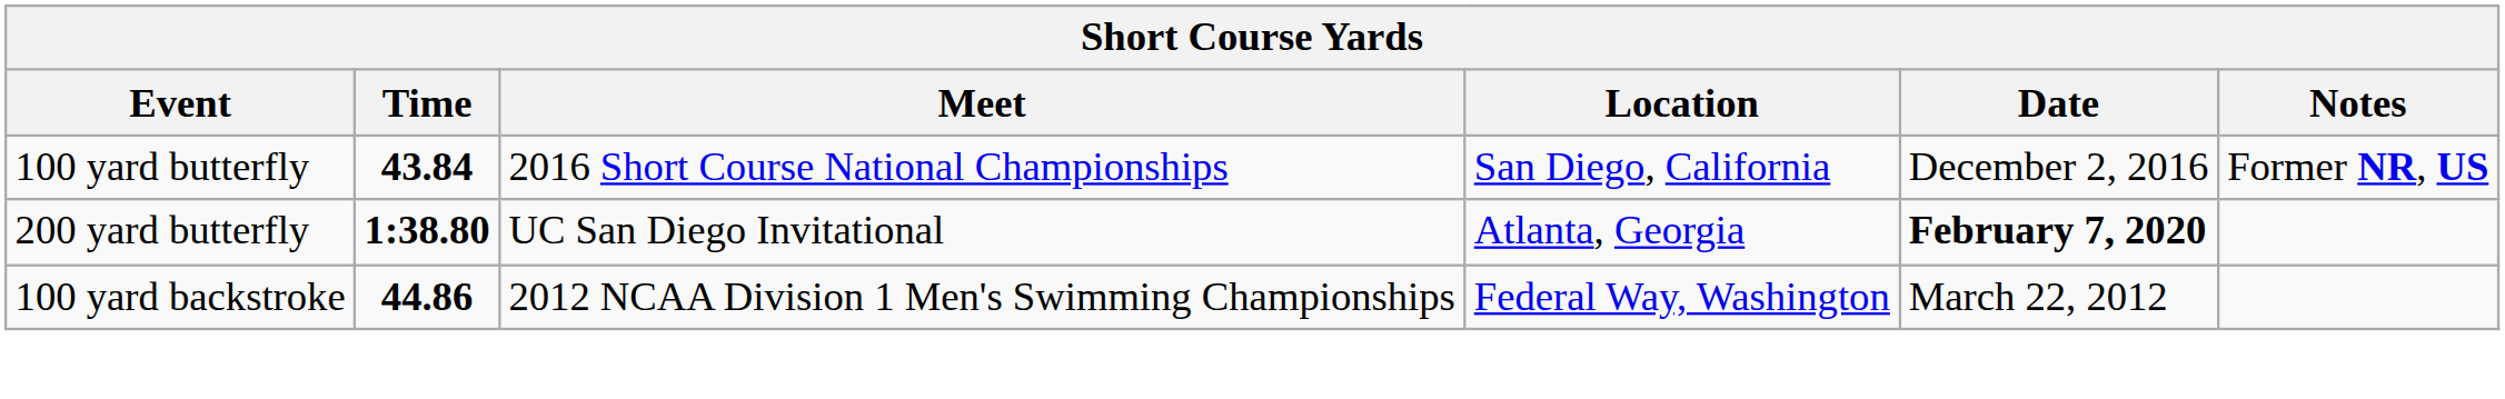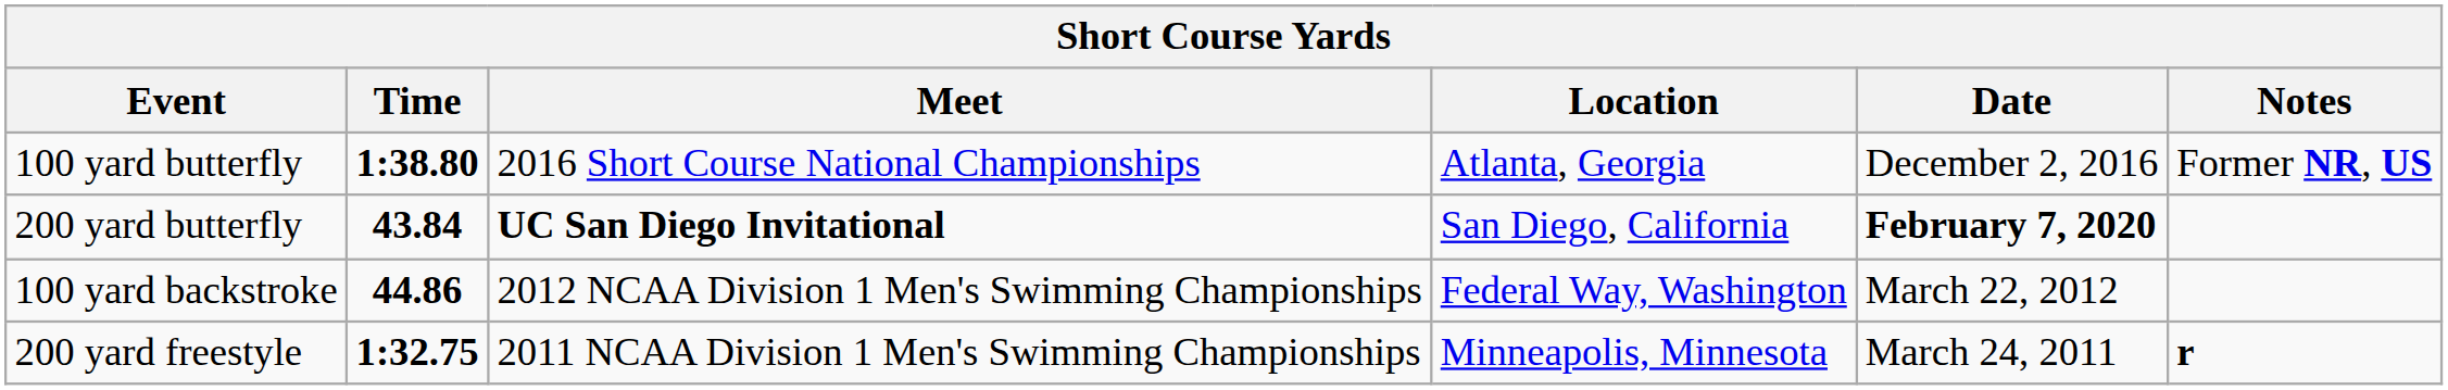 <table class="wikitable">
 <tr>
 <th colspan="6">Short Course Yards</th>
 </tr>
 <tr>
 <th>Event</th>
 <th>Time</th>
 <th>Meet</th>
 <th>Location</th>
 <th>Date</th>
 <th>Notes</th>
 </tr>
 <tr>
 <td>100 yard butterfly</td>
-<td align="center"><strong>43.84</strong></td>
+<td align="center"><strong>1:38.80</strong></td>
 <td>2016 <a href='#'>Short Course National Championships</a></td>
-<td><a href='#'>San Diego</a>, <a href='#'>California</a></td>
+<td><a href='#'>Atlanta</a>, <a href='#'>Georgia</a></td>
 <td>December 2, 2016</td>
 <td>Former <strong><a href='#'>NR</a></strong>, <strong><a href='#'>US</a></strong></td>
 </tr>
 <tr>
 <td>200 yard butterfly</td>
-<td align="center"><strong>1:38.80</strong></td>
-<td>UC San Diego Invitational</td>
-<td><a href='#'>Atlanta</a>, <a href='#'>Georgia</a></td>
+<td align="center"><strong>43.84</strong></td>
+<td><strong>UC San Diego Invitational</strong></td>
+<td><a href='#'>San Diego</a>, <a href='#'>California</a></td>
 <td><strong>February 7, 2020</strong></td>
 <td></td>
 </tr>
 <tr>
 <td>100 yard backstroke</td>
 <td align="center"><strong>44.86</strong></td>
 <td>2012 NCAA Division 1 Men's Swimming Championships</td>
 <td><a href='#'>Federal Way, Washington</a></td>
 <td>March 22, 2012</td>
 <td></td>
 </tr>
+<tr>
+<td>200 yard freestyle</td>
+<td align="center"><strong>1:32.75</strong></td>
+<td>2011 NCAA Division 1 Men's Swimming Championships</td>
+<td><a href='#'>Minneapolis, Minnesota</a></td>
+<td>March 24, 2011</td>
+<td><strong>r</strong></td>
+</tr>
 </table>
